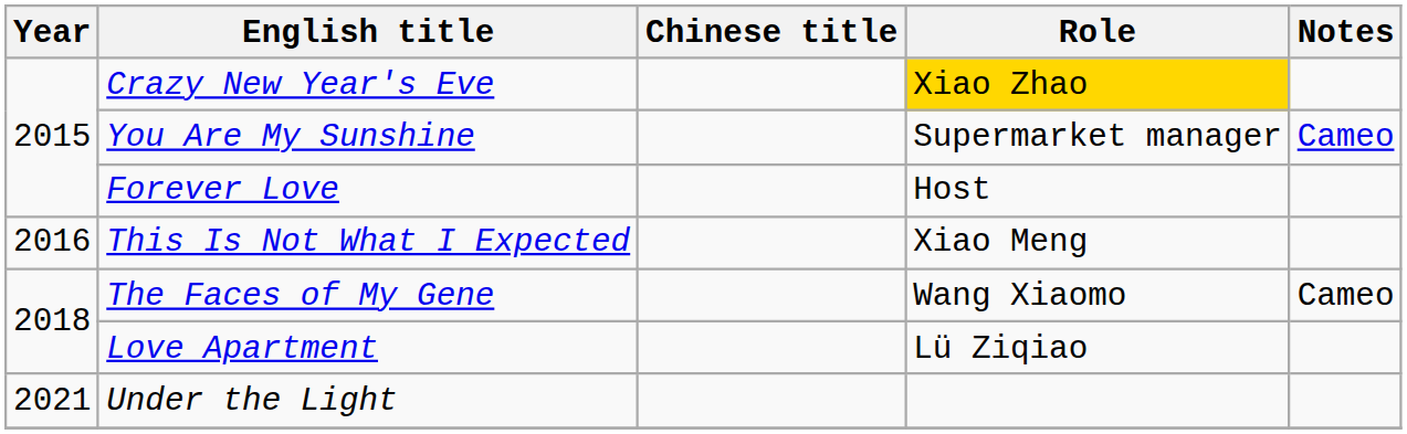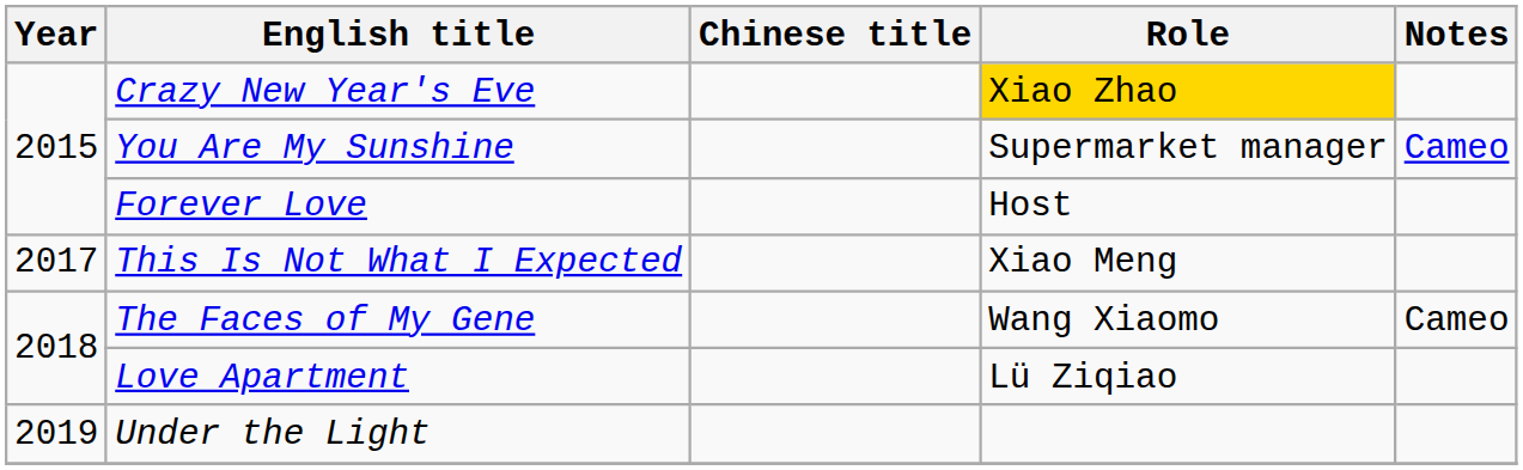 <table class="wikitable">
 <tr>
 <th>Year</th>
 <th>English title</th>
 <th>Chinese title</th>
 <th>Role</th>
 <th>Notes</th>
 </tr>
 <tr>
 <td rowspan="3">2015</td>
 <td><em><a href='#'>Crazy New Year's Eve</a></em></td>
 <td></td>
 <td style="background: gold;">Xiao Zhao</td>
 <td></td>
 </tr>
 <tr>
 <td><em><a href='#'>You Are My Sunshine</a></em></td>
 <td></td>
 <td>Supermarket manager</td>
 <td><a href='#'>Cameo</a></td>
 </tr>
 <tr>
 <td><em><a href='#'>Forever Love</a></em></td>
 <td></td>
 <td>Host</td>
 <td></td>
 </tr>
 <tr>
-<td>2016</td>
+<td>2017</td>
 <td><em><a href='#'>This Is Not What I Expected</a></em></td>
 <td></td>
 <td>Xiao Meng</td>
 <td></td>
 </tr>
 <tr>
 <td rowspan="2">2018</td>
 <td><em><a href='#'>The Faces of My Gene</a></em></td>
 <td></td>
 <td>Wang Xiaomo</td>
 <td>Cameo</td>
 </tr>
 <tr>
 <td><em><a href='#'>Love Apartment</a></em></td>
 <td></td>
 <td>Lü Ziqiao</td>
 <td></td>
 </tr>
 <tr>
-<td>2021</td>
+<td>2019</td>
 <td><em>Under the Light</em></td>
 <td></td>
 <td></td>
 <td></td>
 </tr>
 <tr>
 </tr>
 </table>
